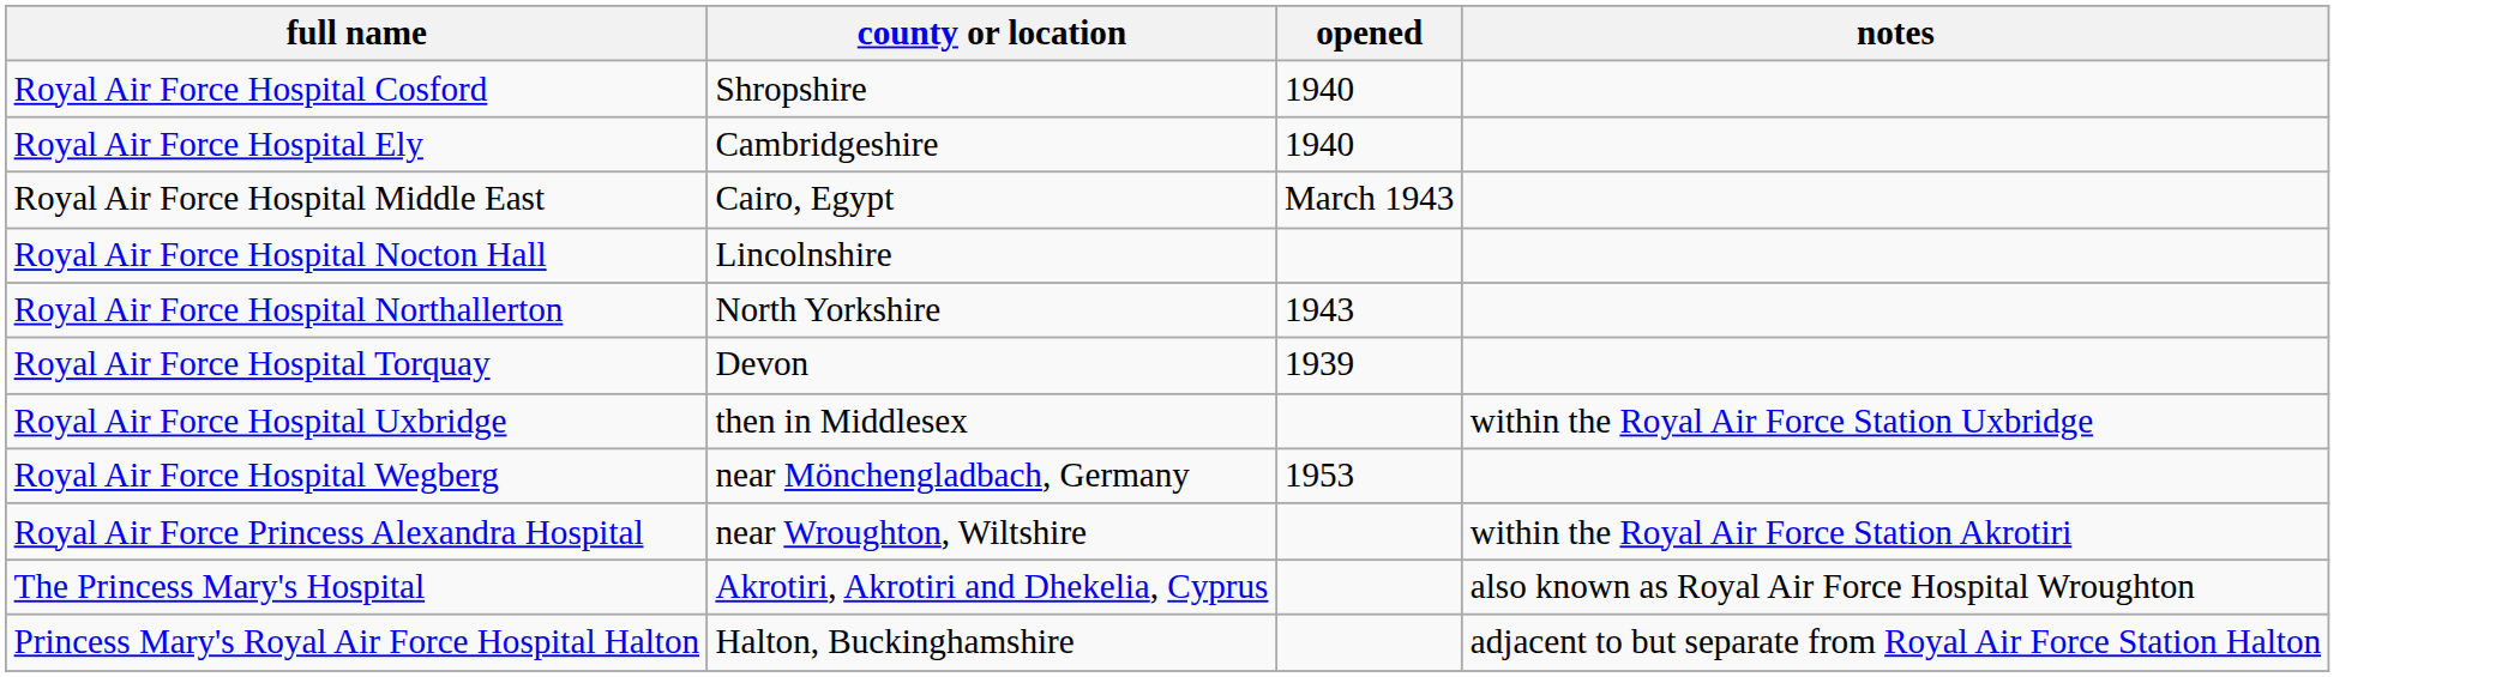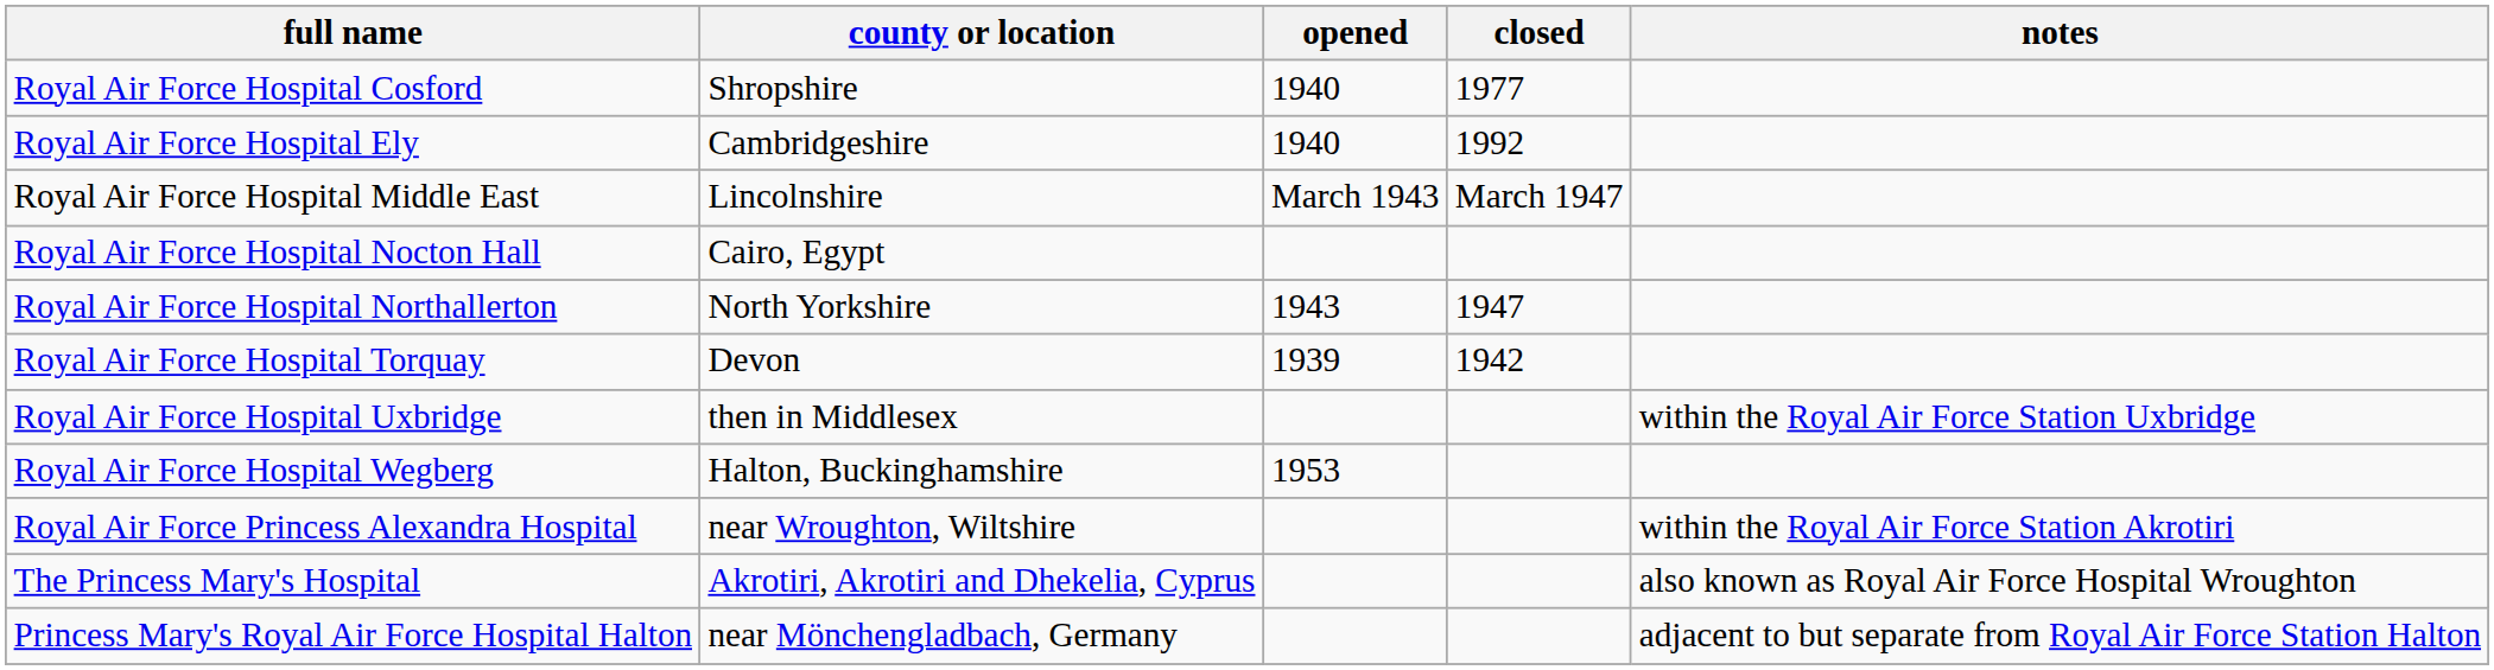 <table class="wikitable sortable">
 <tr>
 <th>full name</th>
 <th><a href='#'>county</a> or location</th>
 <th>opened</th>
+<th>closed</th>
 <th>notes</th>
 </tr>
 <tr>
 <td><a href='#'>Royal Air Force Hospital Cosford</a></td>
 <td>Shropshire</td>
 <td>1940</td>
+<td>1977</td>
 <td></td>
 </tr>
 <tr>
 <td><a href='#'>Royal Air Force Hospital Ely</a></td>
 <td>Cambridgeshire</td>
 <td>1940</td>
+<td>1992</td>
 <td></td>
 </tr>
 <tr>
 <td>Royal Air Force Hospital Middle East</td>
-<td>Cairo, Egypt</td>
+<td>Lincolnshire</td>
 <td>March 1943</td>
+<td>March 1947</td>
 <td></td>
 </tr>
 <tr>
 <td><a href='#'>Royal Air Force Hospital Nocton Hall</a></td>
-<td>Lincolnshire</td>
+<td>Cairo, Egypt</td>
+<td></td>
 <td></td>
 <td></td>
 </tr>
 <tr>
 <td><a href='#'>Royal Air Force Hospital Northallerton</a></td>
 <td>North Yorkshire</td>
 <td>1943</td>
+<td>1947</td>
 <td></td>
 </tr>
 <tr>
 <td><a href='#'>Royal Air Force Hospital Torquay</a></td>
 <td>Devon</td>
 <td>1939</td>
+<td>1942</td>
 <td></td>
 </tr>
 <tr>
 <td><a href='#'>Royal Air Force Hospital Uxbridge</a></td>
 <td>then in Middlesex</td>
 <td></td>
+<td></td>
 <td>within the <a href='#'>Royal Air Force Station Uxbridge</a></td>
 </tr>
 <tr>
 <td><a href='#'>Royal Air Force Hospital Wegberg</a></td>
-<td>near <a href='#'>Mönchengladbach</a>, Germany</td>
+<td>Halton, Buckinghamshire</td>
 <td>1953</td>
+<td></td>
 <td></td>
 </tr>
 <tr>
 <td><a href='#'>Royal Air Force Princess Alexandra Hospital</a></td>
 <td>near <a href='#'>Wroughton</a>, Wiltshire</td>
+<td></td>
 <td></td>
 <td>within the <a href='#'>Royal Air Force Station Akrotiri</a></td>
 </tr>
 <tr>
 <td><a href='#'>The Princess Mary's Hospital</a></td>
 <td><a href='#'>Akrotiri</a>, <a href='#'>Akrotiri and Dhekelia</a>, <a href='#'>Cyprus</a></td>
 <td></td>
+<td></td>
 <td>also known as Royal Air Force Hospital Wroughton</td>
 </tr>
 <tr>
 <td><a href='#'>Princess Mary's Royal Air Force Hospital Halton</a></td>
-<td>Halton, Buckinghamshire</td>
+<td>near <a href='#'>Mönchengladbach</a>, Germany</td>
+<td></td>
 <td></td>
 <td>adjacent to but separate from <a href='#'>Royal Air Force Station Halton</a></td>
 </tr>
 </table>
